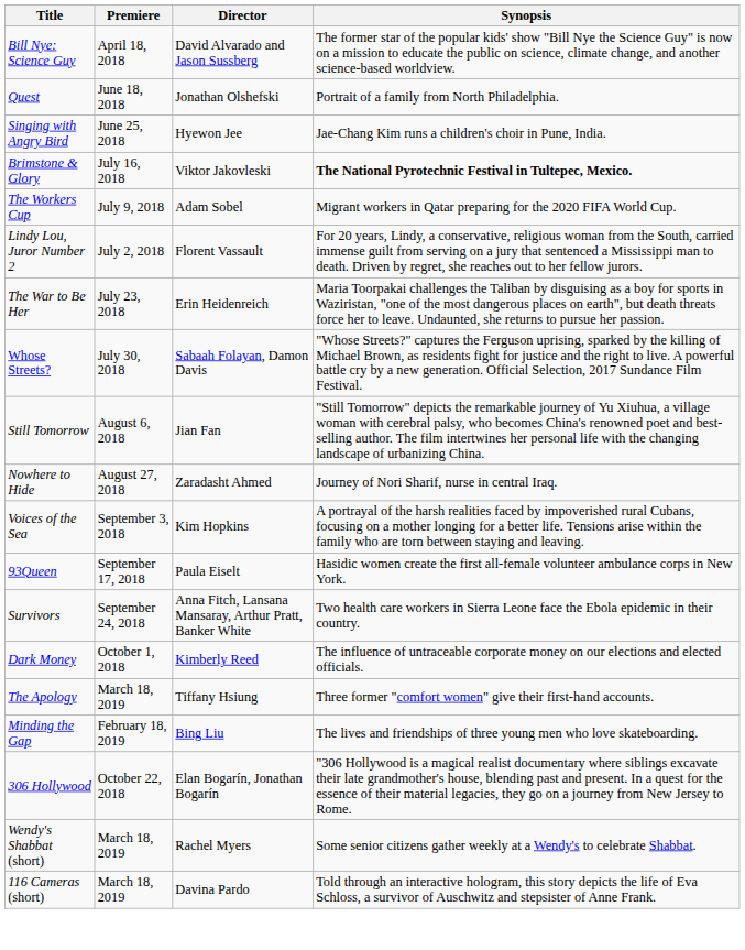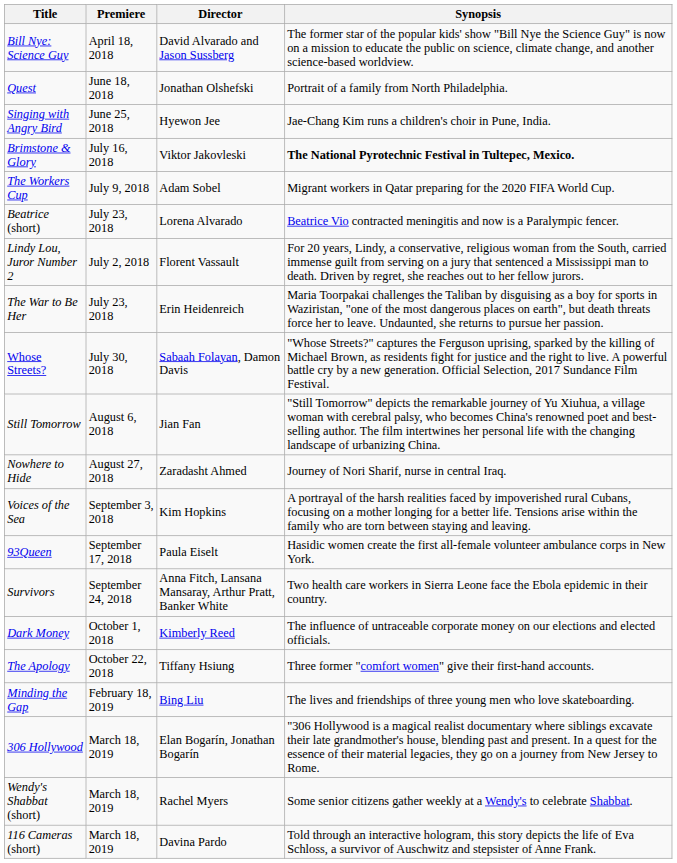 <table class="wikitable sortable">
 <tr>
 <th>Title</th>
 <th>Premiere</th>
 <th>Director</th>
 <th>Synopsis</th>
 </tr>
 <tr>
 <td><em><a href='#'>Bill Nye: Science Guy</a></em></td>
 <td>April 18, 2018</td>
 <td>David Alvarado and <a href='#'>Jason Sussberg</a></td>
 <td>The former star of the popular kids' show "Bill Nye the Science Guy" is now on a mission to educate the public on science, climate change, and another science-based worldview.</td>
 </tr>
 <tr>
 <td><em><a href='#'>Quest</a></em></td>
 <td>June 18, 2018</td>
 <td>Jonathan Olshefski</td>
 <td>Portrait of a family from North Philadelphia.</td>
 </tr>
 <tr>
 <td><em><a href='#'>Singing with Angry Bird</a></em></td>
 <td>June 25, 2018</td>
 <td>Hyewon Jee</td>
 <td>Jae-Chang Kim runs a children's choir in Pune, India.</td>
 </tr>
 <tr>
 <td><em><a href='#'>Brimstone & Glory</a></em></td>
 <td>July 16, 2018</td>
 <td>Viktor Jakovleski</td>
 <td><strong>The National Pyrotechnic Festival in Tultepec, Mexico.</strong></td>
 </tr>
 <tr>
 <td><em><a href='#'>The Workers Cup</a></em></td>
 <td>July 9, 2018</td>
 <td>Adam Sobel</td>
 <td>Migrant workers in Qatar preparing for the 2020 FIFA World Cup.</td>
+</tr>
+<tr>
+<td><em>Beatrice</em> (short)</td>
+<td>July 23, 2018</td>
+<td>Lorena Alvarado</td>
+<td><a href='#'>Beatrice Vio</a> contracted meningitis and now is a Paralympic fencer.</td>
 </tr>
 <tr>
 <td><em>Lindy Lou, Juror Number 2</em></td>
 <td>July 2, 2018</td>
 <td>Florent Vassault</td>
 <td>For 20 years, Lindy, a conservative, religious woman from the South, carried immense guilt from serving on a jury that sentenced a Mississippi man to death. Driven by regret, she reaches out to her fellow jurors.</td>
 </tr>
 <tr>
 <td><em>The War to Be Her</em></td>
 <td>July 23, 2018</td>
 <td>Erin Heidenreich</td>
 <td>Maria Toorpakai challenges the Taliban by disguising as a boy for sports in Waziristan, "one of the most dangerous places on earth", but death threats force her to leave. Undaunted, she returns to pursue her passion.</td>
 </tr>
 <tr>
 <td><a href='#'>Whose Streets?</a></td>
 <td>July 30, 2018</td>
 <td><a href='#'>Sabaah Folayan</a>, Damon Davis</td>
 <td>"Whose Streets?" captures the Ferguson uprising, sparked by the killing of Michael Brown, as residents fight for justice and the right to live. A powerful battle cry by a new generation. Official Selection, 2017 Sundance Film Festival.</td>
 </tr>
 <tr>
 <td><em>Still Tomorrow</em></td>
 <td>August 6, 2018</td>
 <td>Jian Fan</td>
 <td>"Still Tomorrow" depicts the remarkable journey of Yu Xiuhua, a village woman with cerebral palsy, who becomes China's renowned poet and best-selling author. The film intertwines her personal life with the changing landscape of urbanizing China.</td>
 </tr>
 <tr>
 <td><em>Nowhere to Hide</em></td>
 <td>August 27, 2018</td>
 <td>Zaradasht Ahmed</td>
 <td>Journey of Nori Sharif, nurse in central Iraq.</td>
 </tr>
 <tr>
 <td><em>Voices of the Sea</em></td>
 <td>September 3, 2018</td>
 <td>Kim Hopkins</td>
 <td>A portrayal of the harsh realities faced by impoverished rural Cubans, focusing on a mother longing for a better life. Tensions arise within the family who are torn between staying and leaving.</td>
 </tr>
 <tr>
 <td><em><a href='#'>93Queen</a></em></td>
 <td>September 17, 2018</td>
 <td>Paula Eiselt</td>
 <td>Hasidic women create the first all-female volunteer ambulance corps in New York.</td>
 </tr>
 <tr>
 <td><em>Survivors</em></td>
 <td>September 24, 2018</td>
 <td>Anna Fitch, Lansana Mansaray, Arthur Pratt, Banker White</td>
 <td>Two health care workers in Sierra Leone face the Ebola epidemic in their country.</td>
 </tr>
 <tr>
 <td><em><a href='#'>Dark Money</a></em></td>
 <td>October 1, 2018</td>
 <td><a href='#'>Kimberly Reed</a></td>
 <td>The influence of untraceable corporate money on our elections and elected officials.</td>
 </tr>
 <tr>
 <td><em><a href='#'>The Apology</a></em></td>
-<td>March 18, 2019</td>
+<td>October 22, 2018</td>
 <td>Tiffany Hsiung</td>
 <td>Three former "<a href='#'>comfort women</a>" give their first-hand accounts.</td>
 </tr>
 <tr>
 <td><em><a href='#'>Minding the Gap</a></em></td>
 <td>February 18, 2019</td>
 <td><a href='#'>Bing Liu</a></td>
 <td>The lives and friendships of three young men who love skateboarding.</td>
 </tr>
 <tr>
 <td><em><a href='#'>306 Hollywood</a></em></td>
-<td>October 22, 2018</td>
+<td>March 18, 2019</td>
 <td>Elan Bogarín, Jonathan Bogarín</td>
 <td>"306 Hollywood is a magical realist documentary where siblings excavate their late grandmother's house, blending past and present. In a quest for the essence of their material legacies, they go on a journey from New Jersey to Rome.</td>
 </tr>
 <tr>
 <td><em>Wendy's Shabbat</em> (short)</td>
 <td>March 18, 2019</td>
 <td>Rachel Myers</td>
 <td>Some senior citizens gather weekly at a <a href='#'>Wendy's</a> to celebrate <a href='#'>Shabbat</a>.</td>
 </tr>
 <tr>
 <td><em>116 Cameras</em> (short)</td>
 <td>March 18, 2019</td>
 <td>Davina Pardo</td>
 <td>Told through an interactive hologram, this story depicts the life of Eva Schloss, a survivor of Auschwitz and stepsister of Anne Frank.</td>
 </tr>
 </table>
